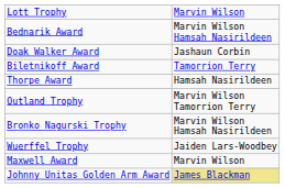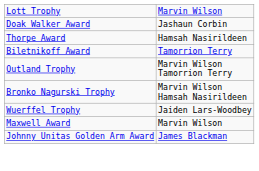 <table class="wikitable">
 <tr>
 <td><a href='#'>Lott Trophy</a></td>
 <td><a href='#'>Marvin Wilson</a></td>
 </tr>
 <tr>
-<td><a href='#'>Bednarik Award</a></td>
-<td>Marvin Wilson<br><a href='#'>Hamsah Nasirildeen</a></td>
-</tr>
-<tr>
 <td><a href='#'>Doak Walker Award</a></td>
 <td>Jashaun Corbin</td>
 </tr>
 <tr>
+<td><a href='#'>Thorpe Award</a></td>
+<td>Hamsah Nasirildeen</td>
+</tr>
+<tr>
 <td><a href='#'>Biletnikoff Award</a></td>
 <td><a href='#'>Tamorrion Terry</a></td>
-</tr>
-<tr>
-<td><a href='#'>Thorpe Award</a></td>
-<td>Hamsah Nasirildeen</td>
 </tr>
 <tr>
 <td><a href='#'>Outland Trophy</a></td>
 <td>Marvin Wilson<br>Tamorrion Terry</td>
 </tr>
 <tr>
 <td><a href='#'>Bronko Nagurski Trophy</a></td>
 <td>Marvin Wilson<br>Hamsah Nasirildeen</td>
 </tr>
 <tr>
 <td><a href='#'>Wuerffel Trophy</a></td>
 <td>Jaiden Lars-Woodbey</td>
 </tr>
 <tr>
 <td><a href='#'>Maxwell Award</a></td>
 <td>Marvin Wilson</td>
 </tr>
 <tr>
 <td><a href='#'>Johnny Unitas Golden Arm Award</a></td>
-<td style="background: khaki;"><a href='#'>James Blackman</a></td>
+<td><a href='#'>James Blackman</a></td>
 </tr>
 </table>
